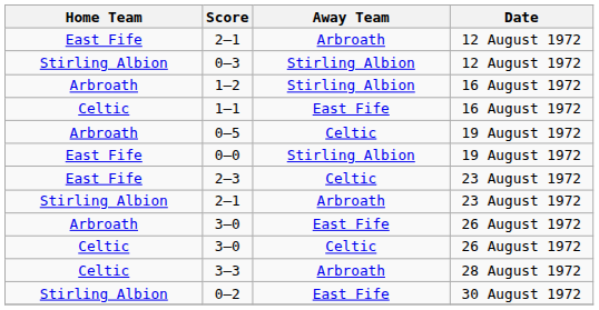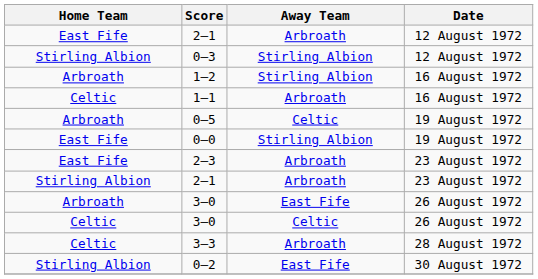 <table class="wikitable" style="text-align:center;">
 <tr>
 <th width=175>Home Team</th>
 <th width=20>Score</th>
 <th width=175>Away Team</th>
 <th width= 125>Date</th>
 </tr>
 <tr>
 <td><a href='#'>East Fife</a></td>
 <td>2–1</td>
 <td><a href='#'>Arbroath</a></td>
 <td>12 August 1972</td>
 </tr>
 <tr>
 <td><a href='#'>Stirling Albion</a></td>
 <td>0–3</td>
 <td><a href='#'>Stirling Albion</a></td>
 <td>12 August 1972</td>
 </tr>
 <tr>
 <td><a href='#'>Arbroath</a></td>
 <td>1–2</td>
 <td><a href='#'>Stirling Albion</a></td>
 <td>16 August 1972</td>
 </tr>
 <tr>
 <td><a href='#'>Celtic</a></td>
 <td>1–1</td>
-<td><a href='#'>East Fife</a></td>
+<td><a href='#'>Arbroath</a></td>
 <td>16 August 1972</td>
 </tr>
 <tr>
 <td><a href='#'>Arbroath</a></td>
 <td>0–5</td>
 <td><a href='#'>Celtic</a></td>
 <td>19 August 1972</td>
 </tr>
 <tr>
 <td><a href='#'>East Fife</a></td>
 <td>0–0</td>
 <td><a href='#'>Stirling Albion</a></td>
 <td>19 August 1972</td>
 </tr>
 <tr>
 <td><a href='#'>East Fife</a></td>
 <td>2–3</td>
-<td><a href='#'>Celtic</a></td>
+<td><a href='#'>Arbroath</a></td>
 <td>23 August 1972</td>
 </tr>
 <tr>
 <td><a href='#'>Stirling Albion</a></td>
 <td>2–1</td>
 <td><a href='#'>Arbroath</a></td>
 <td>23 August 1972</td>
 </tr>
 <tr>
 <td><a href='#'>Arbroath</a></td>
 <td>3–0</td>
 <td><a href='#'>East Fife</a></td>
 <td>26 August 1972</td>
 </tr>
 <tr>
 <td><a href='#'>Celtic</a></td>
 <td>3–0</td>
 <td><a href='#'>Celtic</a></td>
 <td>26 August 1972</td>
 </tr>
 <tr>
 <td><a href='#'>Celtic</a></td>
 <td>3–3</td>
 <td><a href='#'>Arbroath</a></td>
 <td>28 August 1972</td>
 </tr>
 <tr>
 <td><a href='#'>Stirling Albion</a></td>
 <td>0–2</td>
 <td><a href='#'>East Fife</a></td>
 <td>30 August 1972</td>
 </tr>
 <tr>
 </tr>
 </table>
